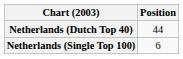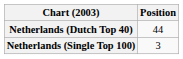 <table class="wikitable plainrowheaders" style="text-align:center">
 <tr>
 <th>Chart (2003)</th>
 <th>Position</th>
 </tr>
 <tr>
 <th scope="row">Netherlands (Dutch Top 40)</th>
 <td>44</td>
 </tr>
 <tr>
 <th scope="row">Netherlands (Single Top 100)</th>
-<td>6</td>
+<td>3</td>
 </tr>
 </table>
